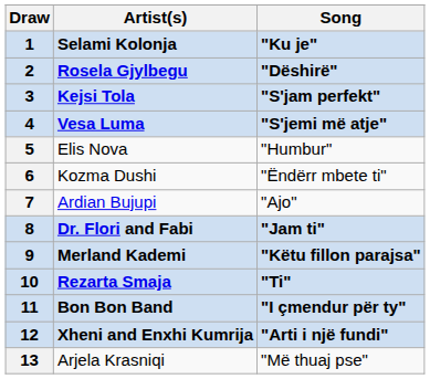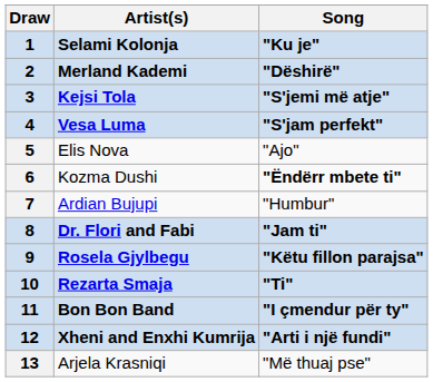 <table class="sortable wikitable plainrowheaders" style="margin: 1em auto 1em auto; text-align:left">
 <tr>
 </tr>
 <tr>
 <th scope="col">Draw</th>
 <th scope="col">Artist(s)</th>
 <th scope="col">Song</th>
 </tr>
 <tr style="font-weight:bold; background:#CEDFF2;">
 <th scope="row" style="text-align:center; font-weight:bold; background:#CEDFF2;">1</th>
 <td>Selami Kolonja</td>
 <td>"Ku je"</td>
 </tr>
 <tr style="font-weight:bold; background:#CEDFF2;">
 <th scope="row" style="text-align:center; font-weight:bold; background:#CEDFF2;">2</th>
-<td><a href='#'>Rosela Gjylbegu</a></td>
+<td>Merland Kademi</td>
 <td>"Dëshirë"</td>
 </tr>
 <tr style="font-weight:bold; background:#CEDFF2;">
 <th scope="row" style="text-align:center; font-weight:bold; background:#CEDFF2;">3</th>
 <td><a href='#'>Kejsi Tola</a></td>
-<td>"S'jam perfekt"</td>
+<td>"S'jemi më atje"</td>
 </tr>
 <tr style="font-weight:bold; background:#CEDFF2;">
 <th scope="row" style="text-align:center; font-weight:bold; background:#CEDFF2;">4</th>
 <td><a href='#'>Vesa Luma</a></td>
-<td>"S'jemi më atje"</td>
+<td>"S'jam perfekt"</td>
 </tr>
 <tr>
 <th scope="row" style="text-align:center;">5</th>
 <td>Elis Nova</td>
-<td>"Humbur"</td>
+<td>"Ajo"</td>
 </tr>
 <tr>
 <th scope="row" style="text-align:center;">6</th>
 <td>Kozma Dushi</td>
-<td>"Ëndërr mbete ti"</td>
+<td><strong>"Ëndërr mbete ti"</strong></td>
 </tr>
 <tr>
 <th scope="row" style="text-align:center;">7</th>
 <td><a href='#'>Ardian Bujupi</a></td>
-<td>"Ajo"</td>
+<td>"Humbur"</td>
 </tr>
 <tr style="font-weight:bold; background:#CEDFF2;">
 <th scope="row" style="text-align:center; font-weight:bold; background:#CEDFF2;">8</th>
 <td><a href='#'>Dr. Flori</a> and Fabi</td>
 <td>"Jam ti"</td>
 </tr>
 <tr style="font-weight:bold; background:#CEDFF2;">
 <th scope="row" style="text-align:center; font-weight:bold; background:#CEDFF2;">9</th>
-<td>Merland Kademi</td>
+<td><a href='#'>Rosela Gjylbegu</a></td>
 <td>"Këtu fillon parajsa"</td>
 </tr>
 <tr style="font-weight:bold; background:#CEDFF2;">
 <th scope="row" style="text-align:center; font-weight:bold; background:#CEDFF2;">10</th>
 <td><a href='#'>Rezarta Smaja</a></td>
 <td>"Ti"</td>
 </tr>
 <tr style="font-weight:bold; background:#CEDFF2;">
 <th scope="row" style="text-align:center; font-weight:bold; background:#CEDFF2;">11</th>
 <td>Bon Bon Band</td>
 <td>"I çmendur për ty"</td>
 </tr>
 <tr style="font-weight:bold; background:#CEDFF2;">
 <th scope="row" style="text-align:center; font-weight:bold; background:#CEDFF2;">12</th>
 <td>Xheni and Enxhi Kumrija</td>
 <td>"Arti i një fundi"</td>
 </tr>
 <tr>
 <th scope="row" style="text-align:center;">13</th>
 <td>Arjela Krasniqi</td>
 <td>"Më thuaj pse"</td>
 </tr>
 </table>
